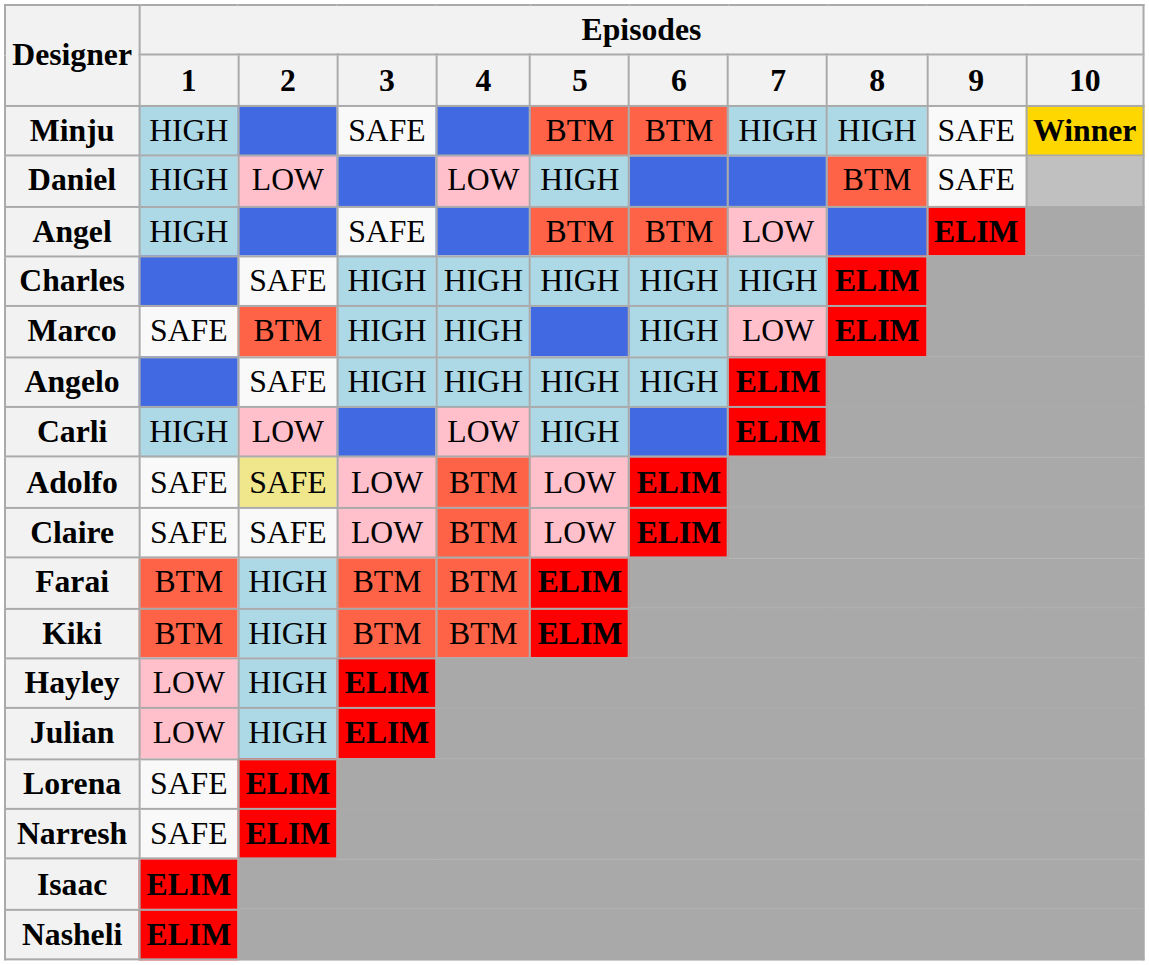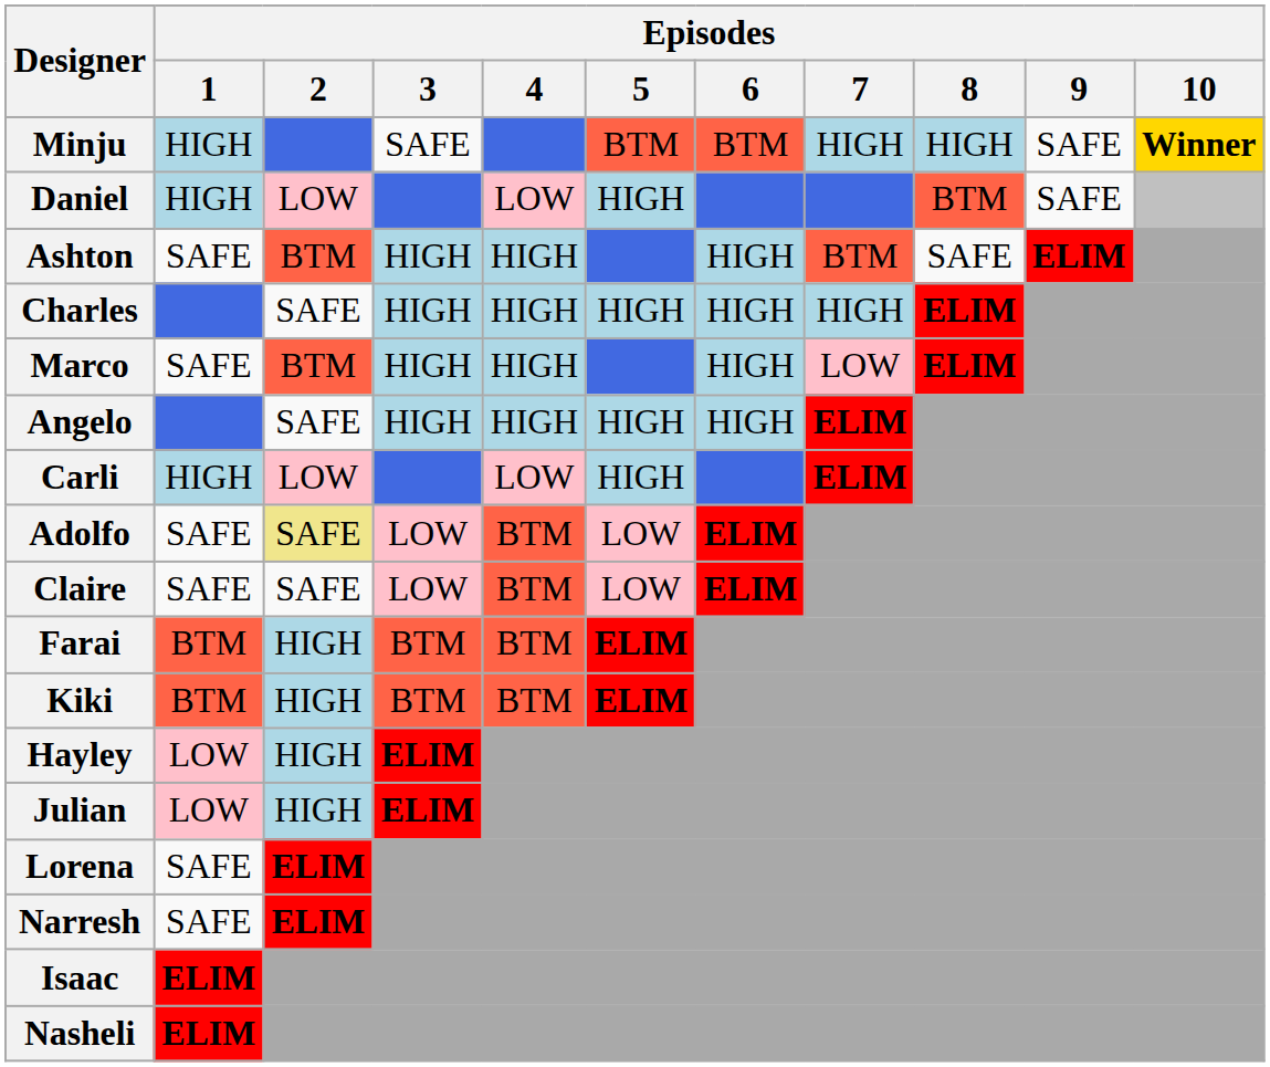 <table class="wikitable" style="text-align:center">
 <tr>
 <th rowspan="2"><strong>Designer</strong></th>
 <th colspan="10"><strong>Episodes</strong></th>
 </tr>
 <tr>
 <th>1</th>
 <th>2</th>
 <th>3</th>
 <th>4</th>
 <th>5</th>
 <th>6</th>
 <th>7</th>
 <th>8</th>
 <th>9</th>
 <th>10</th>
 </tr>
 <tr>
 <th>Minju</th>
 <td style="background:lightblue;">HIGH</td>
 <td style="background:royalblue;"></td>
 <td>SAFE</td>
 <td style="background:royalblue;"></td>
 <td style="background:tomato;">BTM</td>
 <td style="background:tomato;">BTM</td>
 <td style="background:lightblue;">HIGH</td>
 <td style="background:lightblue;">HIGH</td>
 <td>SAFE</td>
 <td style="background:gold;"><strong>Winner</strong></td>
 </tr>
 <tr>
 <th>Daniel</th>
 <td style="background:lightblue;">HIGH</td>
 <td style="background:pink;">LOW</td>
 <td style="background:royalblue;"></td>
 <td style="background:pink;">LOW</td>
 <td style="background:lightblue;">HIGH</td>
 <td style="background:royalblue;"></td>
 <td style="background:royalblue;"></td>
 <td style="background:tomato;">BTM</td>
 <td>SAFE</td>
 <td style="background:silver;"></td>
 </tr>
 <tr>
-<th>Angel</th>
+<th>Ashton</th>
+<td>SAFE</td>
+<td style="background:tomato;">BTM</td>
+<td style="background:lightblue;">HIGH</td>
 <td style="background:lightblue;">HIGH</td>
 <td style="background:royalblue;"></td>
+<td style="background:lightblue;">HIGH</td>
+<td style="background:tomato;">BTM</td>
 <td>SAFE</td>
-<td style="background:royalblue;"></td>
-<td style="background:tomato;">BTM</td>
-<td style="background:tomato;">BTM</td>
-<td style="background:pink;">LOW</td>
-<td style="background:royalblue;"></td>
 <td style="background:red;"><strong>ELIM</strong></td>
 <td style="background:darkgrey;" colspan="1"></td>
 </tr>
 <tr>
 <th>Charles</th>
 <td style="background:royalblue;"></td>
 <td>SAFE</td>
 <td style="background:lightblue;">HIGH</td>
 <td style="background:lightblue;">HIGH</td>
 <td style="background:lightblue;">HIGH</td>
 <td style="background:lightblue;">HIGH</td>
 <td style="background:lightblue;">HIGH</td>
 <td style="background:red;"><strong>ELIM</strong></td>
 <td style="background:darkgrey;" colspan="2"></td>
 </tr>
 <tr>
 <th>Marco</th>
 <td>SAFE</td>
 <td style="background:tomato;">BTM</td>
 <td style="background:lightblue;">HIGH</td>
 <td style="background:lightblue;">HIGH</td>
 <td style="background:royalblue;"></td>
 <td style="background:lightblue;">HIGH</td>
 <td style="background:pink;">LOW</td>
 <td style="background:red;"><strong>ELIM</strong></td>
 <td style="background:darkgrey;" colspan="2"></td>
 </tr>
 <tr>
 <th>Angelo</th>
 <td style="background:royalblue;"></td>
 <td>SAFE</td>
 <td style="background:lightblue;">HIGH</td>
 <td style="background:lightblue;">HIGH</td>
 <td style="background:lightblue;">HIGH</td>
 <td style="background:lightblue;">HIGH</td>
 <td style="background:red;"><strong>ELIM</strong></td>
 <td style="background:darkgrey;" colspan="3"></td>
 </tr>
 <tr>
 <th>Carli</th>
 <td style="background:lightblue;">HIGH</td>
 <td style="background:pink;">LOW</td>
 <td style="background:royalblue;"></td>
 <td style="background:pink;">LOW</td>
 <td style="background:lightblue;">HIGH</td>
 <td style="background:royalblue;"></td>
 <td style="background:red;"><strong>ELIM</strong></td>
 <td style="background:darkgrey;" colspan="3"></td>
 </tr>
 <tr>
 <th>Adolfo</th>
 <td colspan="1">SAFE</td>
 <td colspan="1" style="background: khaki;">SAFE</td>
 <td style="background:pink;">LOW</td>
 <td colspan="1" style="background:tomato;">BTM</td>
 <td style="background:pink;">LOW</td>
 <td colspan="1" style="background:red;"><strong>ELIM</strong></td>
 <td style="background:darkgrey;" colspan="4"></td>
 </tr>
 <tr>
 <th>Claire</th>
 <td colspan="1">SAFE</td>
 <td colspan="1">SAFE</td>
 <td style="background:pink;">LOW</td>
 <td colspan="1" style="background:tomato;">BTM</td>
 <td style="background:pink;">LOW</td>
 <td colspan="1" style="background:red;"><strong>ELIM</strong></td>
 <td style="background:darkgrey;" colspan="4"></td>
 </tr>
 <tr>
 <th>Farai</th>
 <td colspan="1" style="background:tomato;">BTM</td>
 <td colspan="1" style="background:lightblue;">HIGH</td>
 <td colspan="1" style="background:tomato;">BTM</td>
 <td colspan="1" style="background:tomato;">BTM</td>
 <td colspan="1" style="background:red;"><strong>ELIM</strong></td>
 <td style="background:darkgrey;" colspan="5"></td>
 </tr>
 <tr>
 <th>Kiki</th>
 <td colspan="1" style="background:tomato;">BTM</td>
 <td colspan="1" style="background:lightblue;">HIGH</td>
 <td colspan="1" style="background:tomato;">BTM</td>
 <td colspan="1" style="background:tomato;">BTM</td>
 <td colspan="1" style="background:red;"><strong>ELIM</strong></td>
 <td style="background:darkgrey;" colspan="5"></td>
 </tr>
 <tr>
 <th>Hayley</th>
 <td colspan="1" style="background:pink;">LOW</td>
 <td colspan="1" style="background:lightblue;">HIGH</td>
 <td colspan="1" style="background:red;"><strong>ELIM</strong></td>
 <td style="background:darkgrey;" colspan="7"></td>
 </tr>
 <tr>
 <th>Julian</th>
 <td colspan="1" style="background:pink;">LOW</td>
 <td colspan="1" style="background:lightblue;">HIGH</td>
 <td colspan="1" style="background:red;"><strong>ELIM</strong></td>
 <td style="background:darkgrey;" colspan="7"></td>
 </tr>
 <tr>
 <th>Lorena</th>
 <td colspan="1">SAFE</td>
 <td colspan="1" style="background:red;"><strong>ELIM</strong></td>
 <td style="background:darkgrey;" colspan="8"></td>
 </tr>
 <tr>
 <th>Narresh</th>
 <td colspan="1">SAFE</td>
 <td colspan="1" style="background:red;"><strong>ELIM</strong></td>
 <td style="background:darkgrey;" colspan="8"></td>
 </tr>
 <tr>
 <th>Isaac</th>
 <td colspan="1" style="background:red;"><strong>ELIM</strong></td>
 <td style="background:darkgrey;" colspan="9"></td>
 </tr>
 <tr>
 <th>Nasheli</th>
 <td colspan="1" style="background:red;"><strong>ELIM</strong></td>
 <td style="background:darkgrey;" colspan="9"></td>
 </tr>
 </table>
